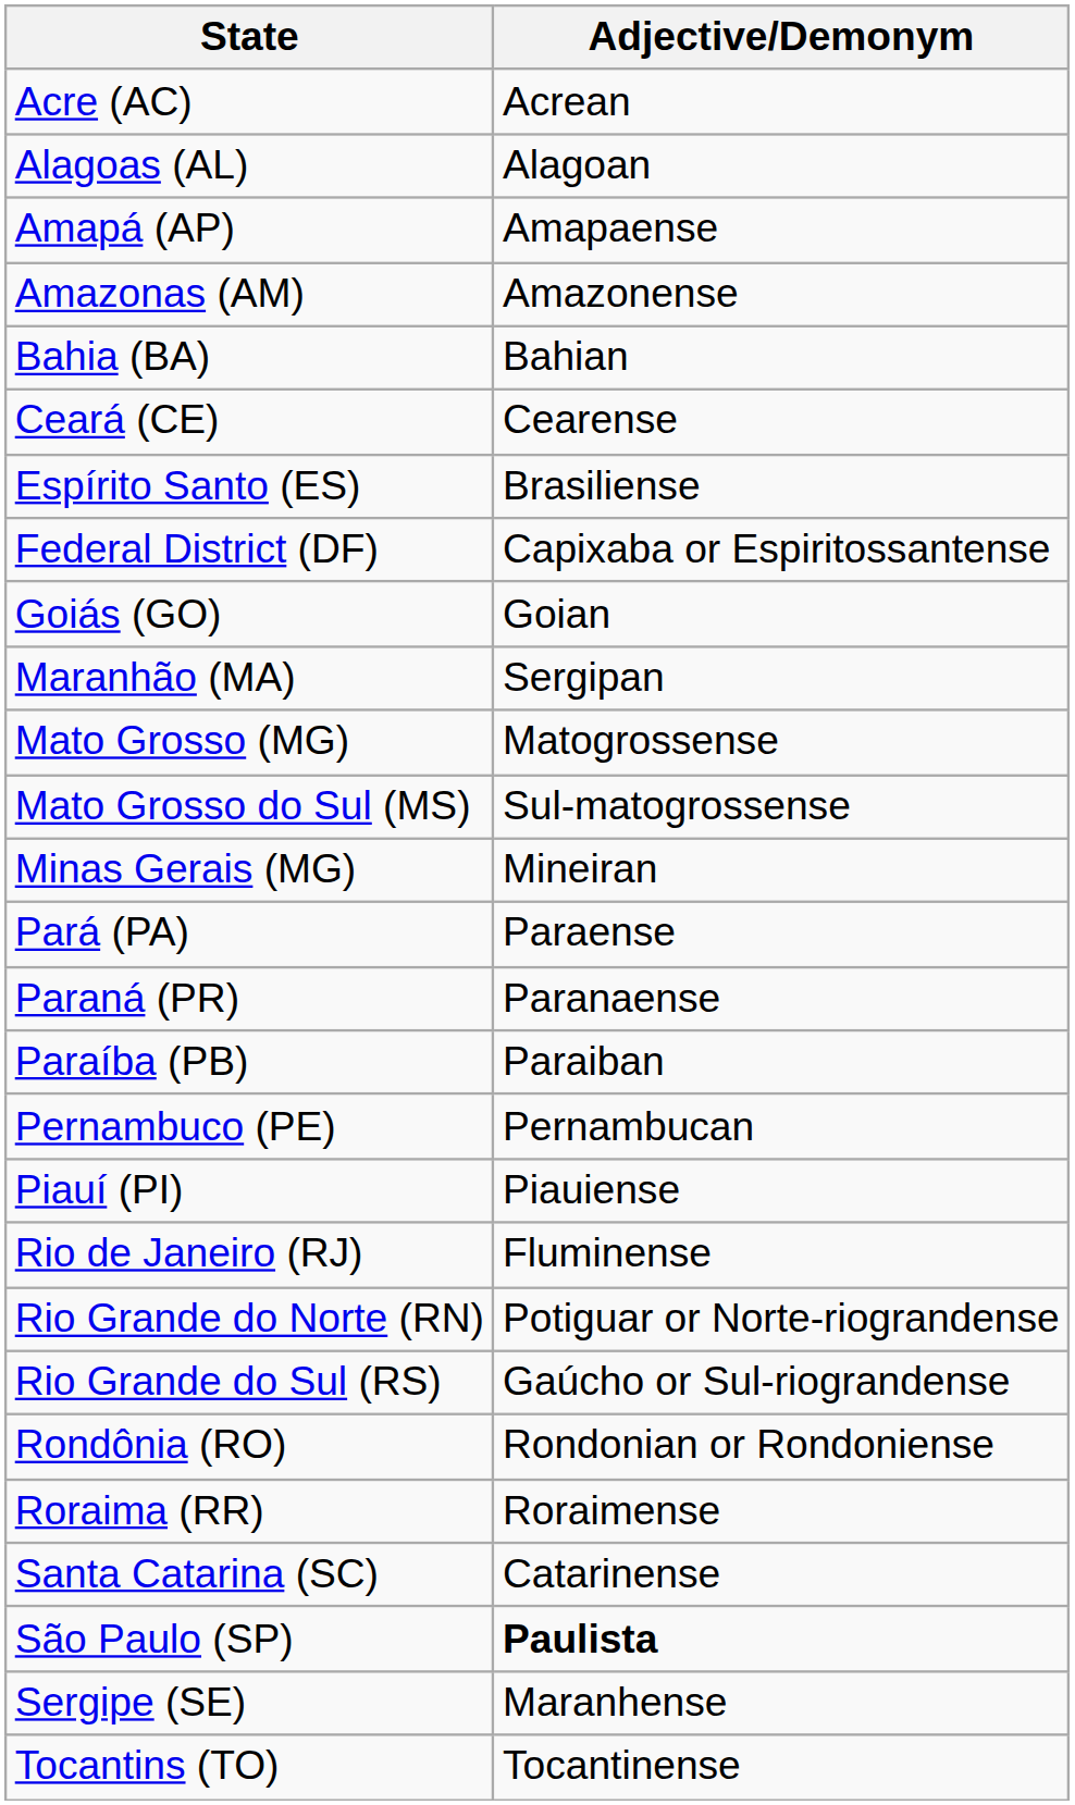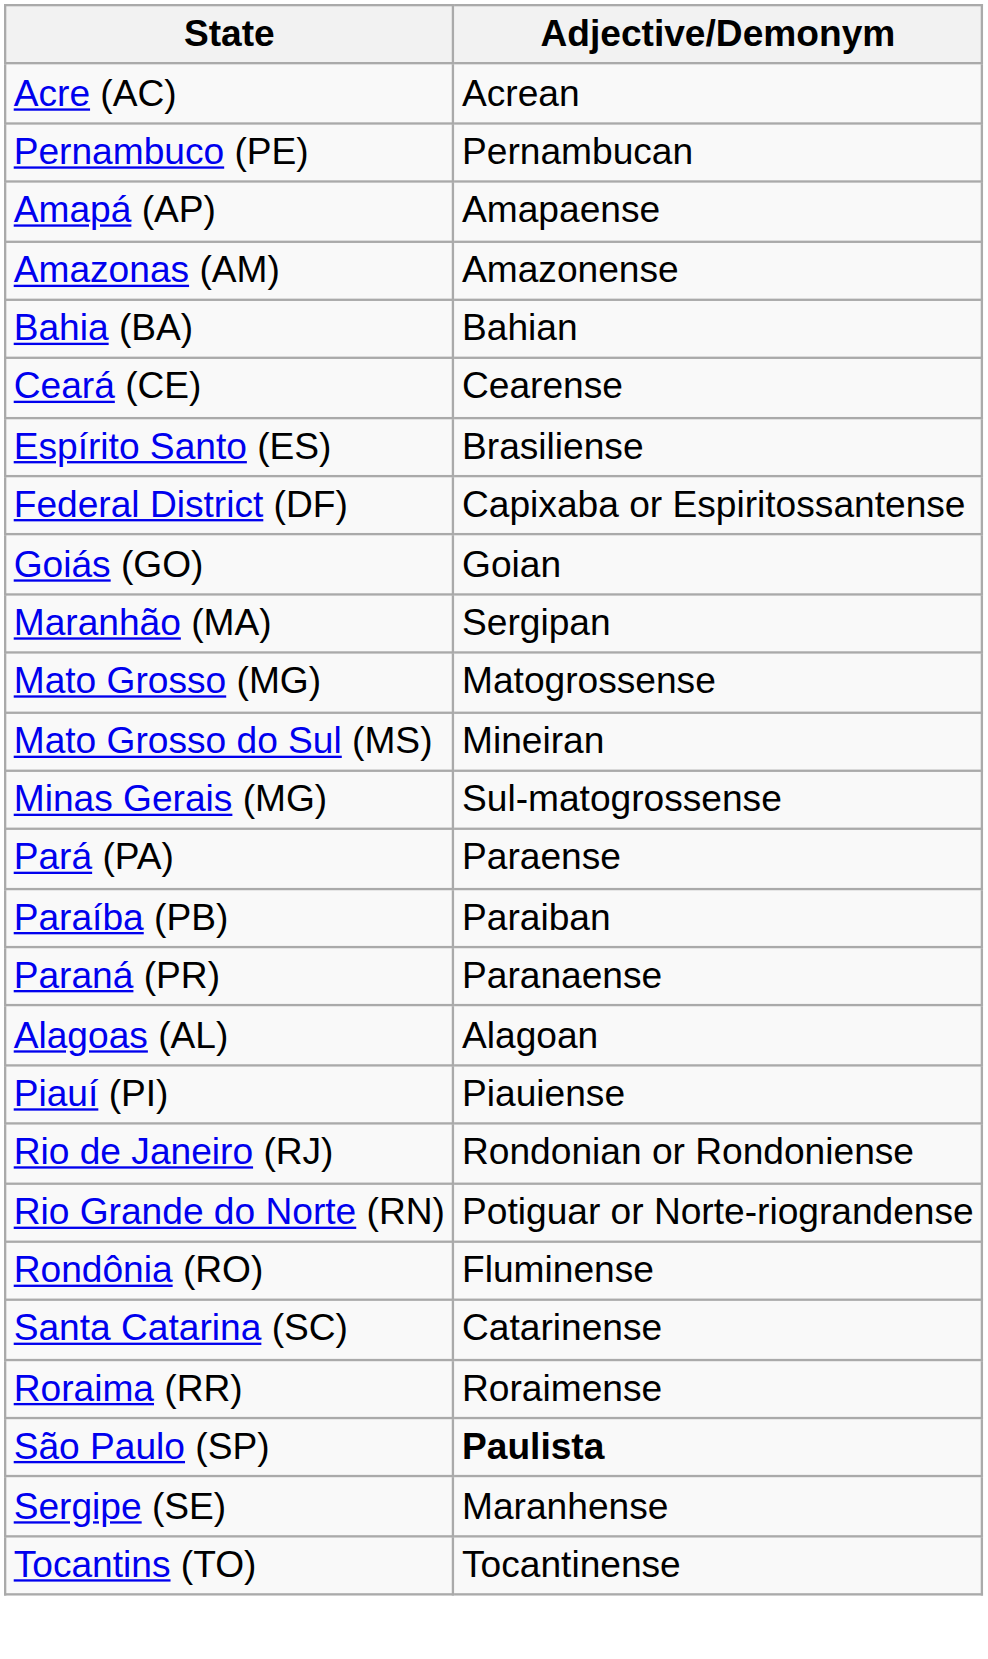 <table class="wikitable">
 <tr>
 <th>State</th>
 <th>Adjective/Demonym</th>
 </tr>
 <tr>
 <td><a href='#'>Acre</a> (AC)</td>
 <td>Acrean</td>
 </tr>
 <tr>
-<td><a href='#'>Alagoas</a> (AL)</td>
-<td>Alagoan</td>
+<td><a href='#'>Pernambuco</a> (PE)</td>
+<td>Pernambucan</td>
 </tr>
 <tr>
 <td><a href='#'>Amapá</a> (AP)</td>
 <td>Amapaense</td>
 </tr>
 <tr>
 <td><a href='#'>Amazonas</a> (AM)</td>
 <td>Amazonense</td>
 </tr>
 <tr>
 <td><a href='#'>Bahia</a> (BA)</td>
 <td>Bahian</td>
 </tr>
 <tr>
 <td><a href='#'>Ceará</a> (CE)</td>
 <td>Cearense</td>
 </tr>
 <tr>
 <td><a href='#'>Espírito Santo</a> (ES)</td>
 <td>Brasiliense</td>
 </tr>
 <tr>
 <td><a href='#'>Federal District</a> (DF)</td>
 <td>Capixaba or Espiritossantense</td>
 </tr>
 <tr>
 <td><a href='#'>Goiás</a> (GO)</td>
 <td>Goian</td>
 </tr>
 <tr>
 <td><a href='#'>Maranhão</a> (MA)</td>
 <td>Sergipan</td>
 </tr>
 <tr>
 <td><a href='#'>Mato Grosso</a> (MG)</td>
 <td>Matogrossense</td>
 </tr>
 <tr>
 <td><a href='#'>Mato Grosso do Sul</a> (MS)</td>
-<td>Sul-matogrossense</td>
+<td>Mineiran</td>
 </tr>
 <tr>
 <td><a href='#'>Minas Gerais</a> (MG)</td>
-<td>Mineiran</td>
+<td>Sul-matogrossense</td>
 </tr>
 <tr>
 <td><a href='#'>Pará</a> (PA)</td>
 <td>Paraense</td>
 </tr>
 <tr>
+<td><a href='#'>Paraíba</a> (PB)</td>
+<td>Paraiban</td>
+</tr>
+<tr>
 <td><a href='#'>Paraná</a> (PR)</td>
 <td>Paranaense</td>
 </tr>
 <tr>
-<td><a href='#'>Paraíba</a> (PB)</td>
-<td>Paraiban</td>
-</tr>
-<tr>
-<td><a href='#'>Pernambuco</a> (PE)</td>
-<td>Pernambucan</td>
+<td><a href='#'>Alagoas</a> (AL)</td>
+<td>Alagoan</td>
 </tr>
 <tr>
 <td><a href='#'>Piauí</a> (PI)</td>
 <td>Piauiense</td>
 </tr>
 <tr>
 <td><a href='#'>Rio de Janeiro</a> (RJ)</td>
-<td>Fluminense</td>
+<td>Rondonian or Rondoniense</td>
 </tr>
 <tr>
 <td><a href='#'>Rio Grande do Norte</a> (RN)</td>
 <td>Potiguar or Norte-riograndense</td>
 </tr>
 <tr>
-<td><a href='#'>Rio Grande do Sul</a> (RS)</td>
-<td>Gaúcho or Sul-riograndense</td>
+<td><a href='#'>Rondônia</a> (RO)</td>
+<td>Fluminense</td>
 </tr>
 <tr>
-<td><a href='#'>Rondônia</a> (RO)</td>
-<td>Rondonian or Rondoniense</td>
+<td><a href='#'>Santa Catarina</a> (SC)</td>
+<td>Catarinense</td>
 </tr>
 <tr>
 <td><a href='#'>Roraima</a> (RR)</td>
 <td>Roraimense</td>
-</tr>
-<tr>
-<td><a href='#'>Santa Catarina</a> (SC)</td>
-<td>Catarinense</td>
 </tr>
 <tr>
 <td><a href='#'>São Paulo</a> (SP)</td>
 <td><strong>Paulista</strong></td>
 </tr>
 <tr>
 <td><a href='#'>Sergipe</a> (SE)</td>
 <td>Maranhense</td>
 </tr>
 <tr>
 <td><a href='#'>Tocantins</a> (TO)</td>
 <td>Tocantinense</td>
 </tr>
 </table>
